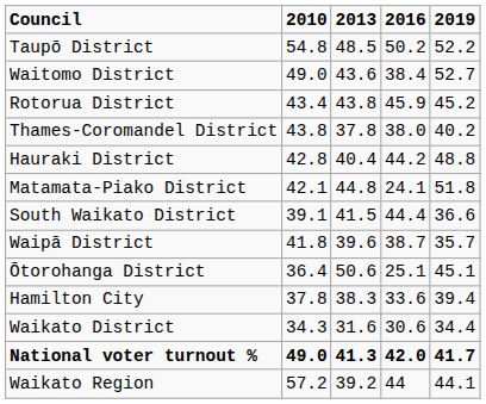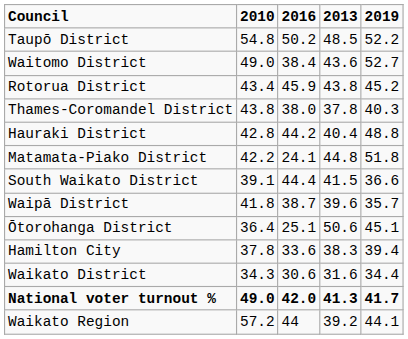 <table class="wikitable sortable">
 <tr>
 <td><strong>Council</strong></td>
 <td><strong>2010</strong></td>
+<td><strong>2016</strong></td>
 <td><strong>2013</strong></td>
-<td><strong>2016</strong></td>
 <td><strong>2019</strong></td>
 </tr>
 <tr>
 <td>Taupō District</td>
 <td>54.8</td>
+<td>50.2</td>
 <td>48.5</td>
-<td>50.2</td>
 <td>52.2</td>
 </tr>
 <tr>
 <td>Waitomo District</td>
 <td>49.0</td>
+<td>38.4</td>
 <td>43.6</td>
-<td>38.4</td>
 <td>52.7</td>
 </tr>
 <tr>
 <td>Rotorua District</td>
 <td>43.4</td>
+<td>45.9</td>
 <td>43.8</td>
-<td>45.9</td>
 <td>45.2</td>
 </tr>
 <tr>
 <td>Thames-Coromandel District</td>
 <td>43.8</td>
+<td>38.0</td>
 <td>37.8</td>
-<td>38.0</td>
-<td>40.2</td>
+<td>40.3</td>
 </tr>
 <tr>
 <td>Hauraki District</td>
 <td>42.8</td>
+<td>44.2</td>
 <td>40.4</td>
-<td>44.2</td>
 <td>48.8</td>
 </tr>
 <tr>
 <td>Matamata-Piako District</td>
-<td>42.1</td>
+<td>42.2</td>
+<td>24.1</td>
 <td>44.8</td>
-<td>24.1</td>
 <td>51.8</td>
 </tr>
 <tr>
 <td>South Waikato District</td>
 <td>39.1</td>
+<td>44.4</td>
 <td>41.5</td>
-<td>44.4</td>
 <td>36.6</td>
 </tr>
 <tr>
 <td>Waipā District</td>
 <td>41.8</td>
+<td>38.7</td>
 <td>39.6</td>
-<td>38.7</td>
 <td>35.7</td>
 </tr>
 <tr>
 <td>Ōtorohanga District</td>
 <td>36.4</td>
+<td>25.1</td>
 <td>50.6</td>
-<td>25.1</td>
 <td>45.1</td>
 </tr>
 <tr>
 <td>Hamilton City</td>
 <td>37.8</td>
+<td>33.6</td>
 <td>38.3</td>
-<td>33.6</td>
 <td>39.4</td>
 </tr>
 <tr>
 <td>Waikato District</td>
 <td>34.3</td>
+<td>30.6</td>
 <td>31.6</td>
-<td>30.6</td>
 <td>34.4</td>
 </tr>
 <tr>
 <td><strong>National voter turnout %</strong></td>
 <td><strong>49.0</strong></td>
+<td><strong>42.0</strong></td>
 <td><strong>41.3</strong></td>
-<td><strong>42.0</strong></td>
 <td><strong>41.7</strong></td>
 </tr>
 <tr>
 <td>Waikato Region</td>
 <td>57.2</td>
+<td>44</td>
 <td>39.2</td>
-<td>44</td>
 <td>44.1</td>
 </tr>
 </table>
